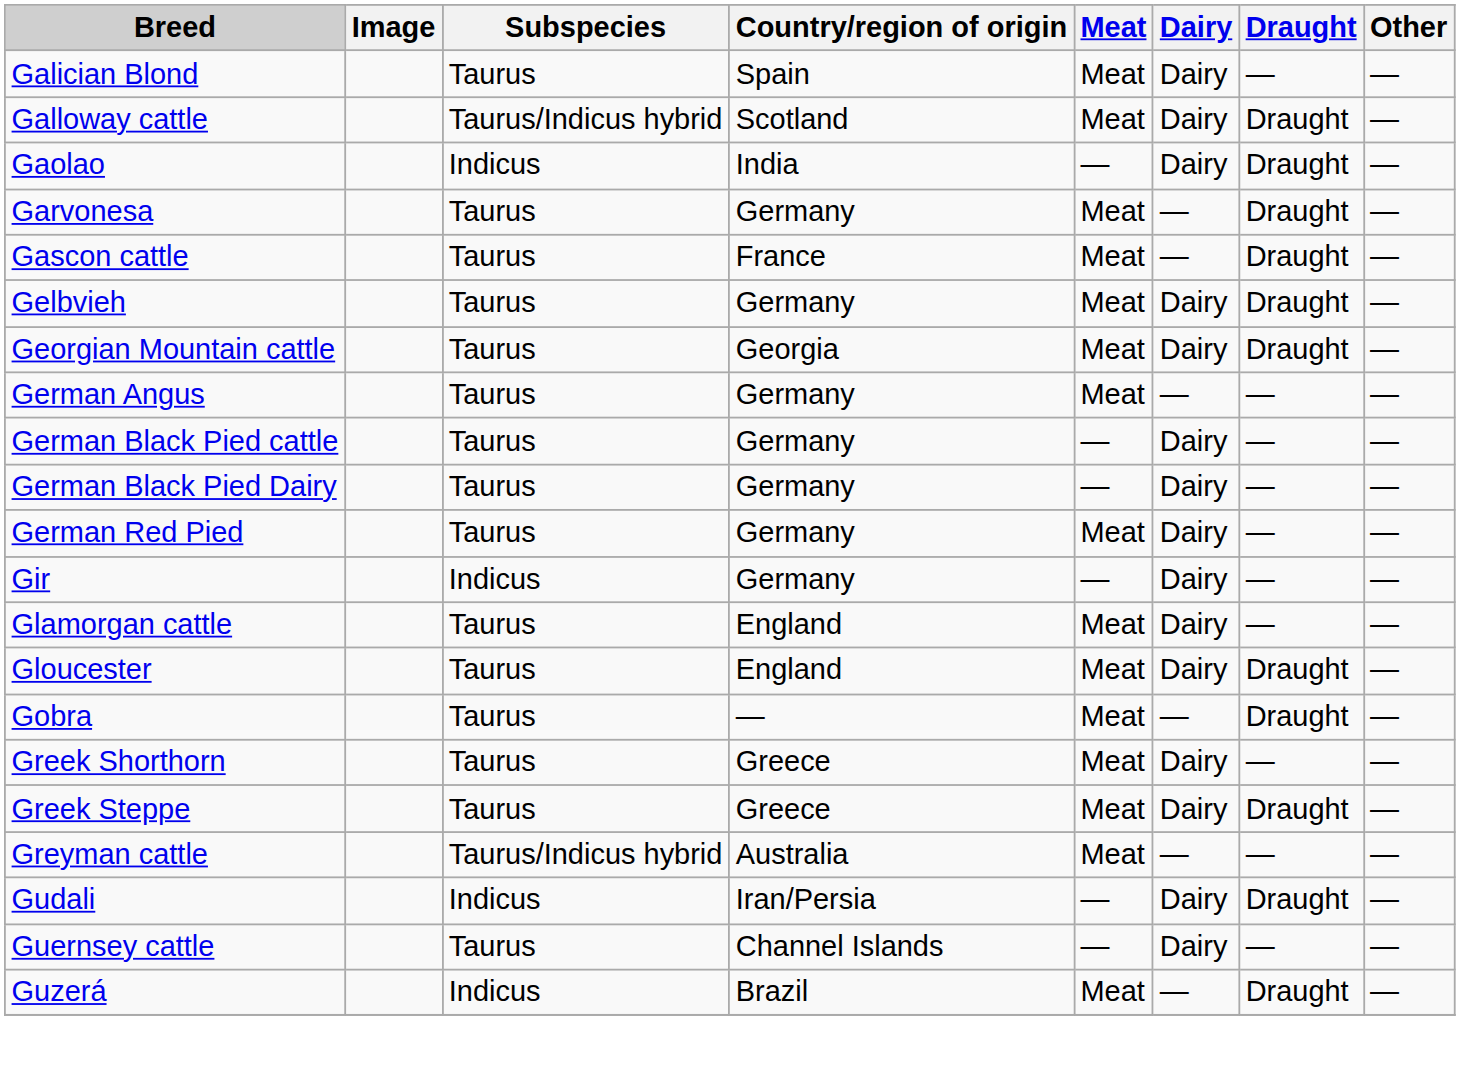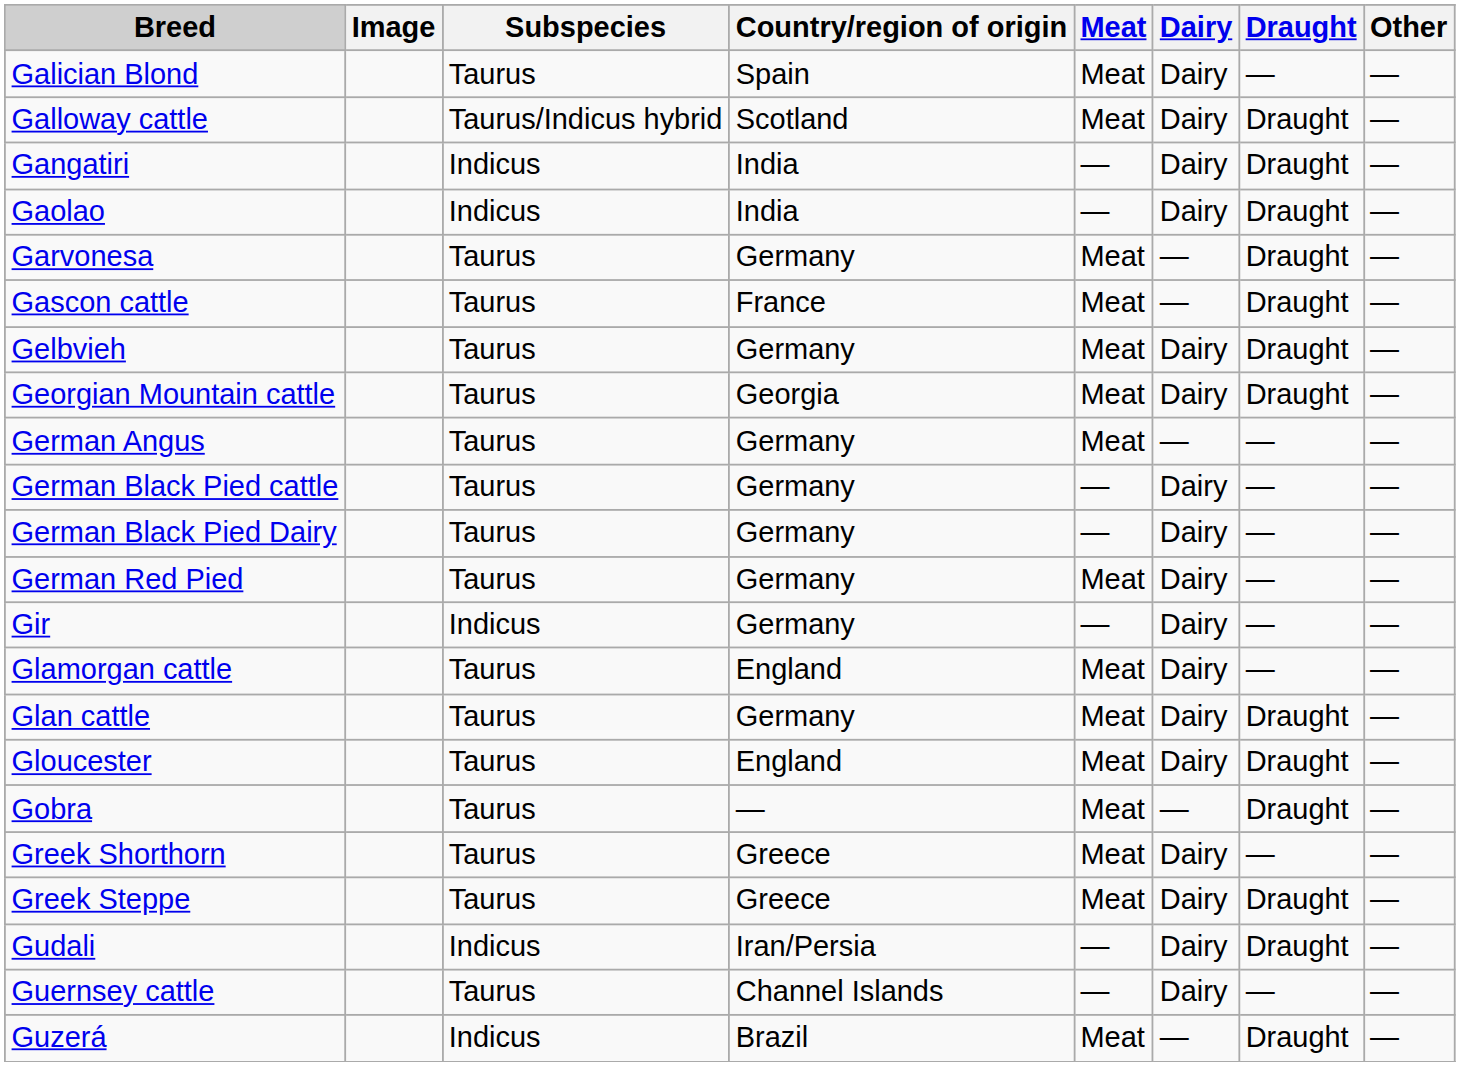 <table class="wikitable sortable">
 <tr>
 <th style="background-color:#cfcfcf;">Breed</th>
 <th>Image</th>
 <th>Subspecies</th>
 <th>Country/region of origin</th>
 <th><a href='#'>Meat</a></th>
 <th><a href='#'>Dairy</a></th>
 <th><a href='#'>Draught</a></th>
 <th>Other</th>
 </tr>
 <tr>
 <td><a href='#'>Galician Blond</a></td>
 <td></td>
 <td>Taurus</td>
 <td>Spain</td>
 <td>Meat</td>
 <td>Dairy</td>
 <td>—</td>
 <td>—</td>
 </tr>
 <tr>
 <td><a href='#'>Galloway cattle</a></td>
 <td></td>
 <td>Taurus/Indicus hybrid</td>
 <td>Scotland</td>
 <td>Meat</td>
+<td>Dairy</td>
+<td>Draught</td>
+<td>—</td>
+</tr>
+<tr>
+<td><a href='#'>Gangatiri</a></td>
+<td></td>
+<td>Indicus</td>
+<td>India</td>
+<td>—</td>
 <td>Dairy</td>
 <td>Draught</td>
 <td>—</td>
 </tr>
 <tr>
 <td><a href='#'>Gaolao</a></td>
 <td></td>
 <td>Indicus</td>
 <td>India</td>
 <td>—</td>
 <td>Dairy</td>
 <td>Draught</td>
 <td>—</td>
 </tr>
 <tr>
 <td><a href='#'>Garvonesa</a></td>
 <td></td>
 <td>Taurus</td>
 <td>Germany</td>
 <td>Meat</td>
 <td>—</td>
 <td>Draught</td>
 <td>—</td>
 </tr>
 <tr>
 <td><a href='#'>Gascon cattle</a></td>
 <td></td>
 <td>Taurus</td>
 <td>France</td>
 <td>Meat</td>
 <td>—</td>
 <td>Draught</td>
 <td>—</td>
 </tr>
 <tr>
 <td><a href='#'>Gelbvieh</a></td>
 <td></td>
 <td>Taurus</td>
 <td>Germany</td>
 <td>Meat</td>
 <td>Dairy</td>
 <td>Draught</td>
 <td>—</td>
 </tr>
 <tr>
 <td><a href='#'>Georgian Mountain cattle</a></td>
 <td></td>
 <td>Taurus</td>
 <td>Georgia</td>
 <td>Meat</td>
 <td>Dairy</td>
 <td>Draught</td>
 <td>—</td>
 </tr>
 <tr>
 <td><a href='#'>German Angus</a></td>
 <td></td>
 <td>Taurus</td>
 <td>Germany</td>
 <td>Meat</td>
 <td>—</td>
 <td>—</td>
 <td>—</td>
 </tr>
 <tr>
 <td><a href='#'>German Black Pied cattle</a></td>
 <td></td>
 <td>Taurus</td>
 <td>Germany</td>
 <td>—</td>
 <td>Dairy</td>
 <td>—</td>
 <td>—</td>
 </tr>
 <tr>
 <td><a href='#'>German Black Pied Dairy</a></td>
 <td></td>
 <td>Taurus</td>
 <td>Germany</td>
 <td>—</td>
 <td>Dairy</td>
 <td>—</td>
 <td>—</td>
 </tr>
 <tr>
 <td><a href='#'>German Red Pied</a></td>
 <td></td>
 <td>Taurus</td>
 <td>Germany</td>
 <td>Meat</td>
 <td>Dairy</td>
 <td>—</td>
 <td>—</td>
 </tr>
 <tr>
 <td><a href='#'>Gir</a></td>
 <td></td>
 <td>Indicus</td>
 <td>Germany</td>
 <td>—</td>
 <td>Dairy</td>
 <td>—</td>
 <td>—</td>
 </tr>
 <tr>
 <td><a href='#'>Glamorgan cattle</a></td>
 <td></td>
 <td>Taurus</td>
 <td>England</td>
 <td>Meat</td>
 <td>Dairy</td>
 <td>—</td>
 <td>—</td>
 </tr>
 <tr>
+<td><a href='#'>Glan cattle</a></td>
+<td></td>
+<td>Taurus</td>
+<td>Germany</td>
+<td>Meat</td>
+<td>Dairy</td>
+<td>Draught</td>
+<td>—</td>
+</tr>
+<tr>
 <td><a href='#'>Gloucester</a></td>
 <td></td>
 <td>Taurus</td>
 <td>England</td>
 <td>Meat</td>
 <td>Dairy</td>
 <td>Draught</td>
 <td>—</td>
 </tr>
 <tr>
 <td><a href='#'>Gobra</a></td>
 <td></td>
 <td>Taurus</td>
 <td>—</td>
 <td>Meat</td>
 <td>—</td>
 <td>Draught</td>
 <td>—</td>
 </tr>
 <tr>
 <td><a href='#'>Greek Shorthorn</a></td>
 <td></td>
 <td>Taurus</td>
 <td>Greece</td>
 <td>Meat</td>
 <td>Dairy</td>
 <td>—</td>
 <td>—</td>
 </tr>
 <tr>
 <td><a href='#'>Greek Steppe</a></td>
 <td></td>
 <td>Taurus</td>
 <td>Greece</td>
 <td>Meat</td>
 <td>Dairy</td>
 <td>Draught</td>
 <td>—</td>
 </tr>
 <tr>
-<td><a href='#'>Greyman cattle</a></td>
-<td></td>
-<td>Taurus/Indicus hybrid</td>
-<td>Australia</td>
-<td>Meat</td>
-<td>—</td>
-<td>—</td>
-<td>—</td>
-</tr>
-<tr>
 <td><a href='#'>Gudali</a></td>
 <td></td>
 <td>Indicus</td>
 <td>Iran/Persia</td>
 <td>—</td>
 <td>Dairy</td>
 <td>Draught</td>
 <td>—</td>
 </tr>
 <tr>
 <td><a href='#'>Guernsey cattle</a></td>
 <td></td>
 <td>Taurus</td>
 <td>Channel Islands</td>
 <td>—</td>
 <td>Dairy</td>
 <td>—</td>
 <td>—</td>
 </tr>
 <tr>
 <td><a href='#'>Guzerá</a></td>
 <td></td>
 <td>Indicus</td>
 <td>Brazil</td>
 <td>Meat</td>
 <td>—</td>
 <td>Draught</td>
 <td>—</td>
 </tr>
 <tr class="sortbottom">
 </tr>
 </table>
